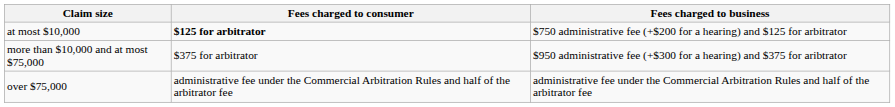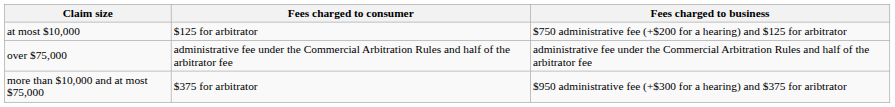 <table class="wikitable">
 <tr>
 <th>Claim size</th>
 <th>Fees charged to consumer</th>
 <th>Fees charged to business</th>
 </tr>
 <tr>
 <td>at most $10,000</td>
-<td><strong>$125 for arbitrator</strong></td>
+<td>$125 for arbitrator</td>
 <td>$750 administrative fee (+$200 for a hearing) and $125 for arbitrator</td>
+</tr>
+<tr>
+<td>over $75,000</td>
+<td>administrative fee under the Commercial Arbitration Rules and half of the arbitrator fee</td>
+<td>administrative fee under the Commercial Arbitration Rules and half of the arbitrator fee</td>
 </tr>
 <tr>
 <td>more than $10,000 and at most $75,000</td>
 <td>$375 for arbitrator</td>
 <td>$950 administrative fee (+$300 for a hearing) and $375 for aribtrator</td>
 </tr>
-<tr>
-<td>over $75,000</td>
-<td>administrative fee under the Commercial Arbitration Rules and half of the arbitrator fee</td>
-<td>administrative fee under the Commercial Arbitration Rules and half of the arbitrator fee</td>
-</tr>
 </table>
